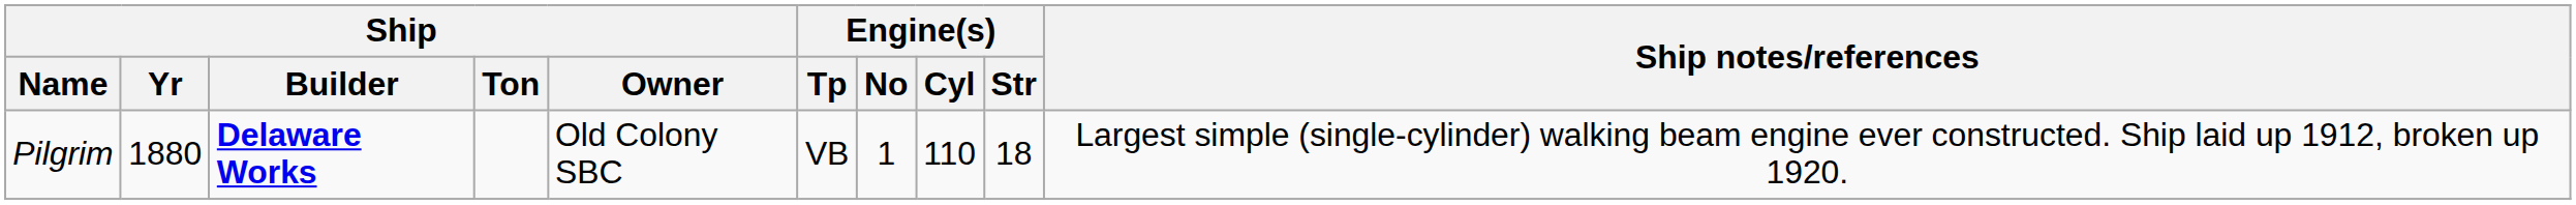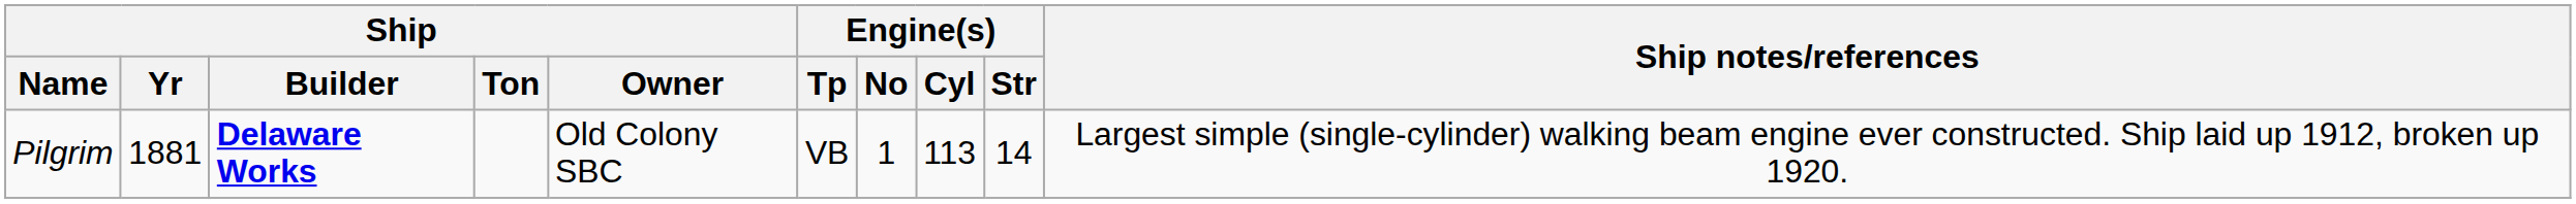 <table class="wikitable" style="text-align: center;">
 <tr>
 <th colspan="5" scope="col">Ship</th>
 <th colspan="4" scope="col">Engine(s)</th>
 <th rowspan="2" scope="col">Ship notes/references</th>
 </tr>
 <tr>
 <th scope="col">Name</th>
 <th scope="col">Yr</th>
 <th scope="col">Builder</th>
 <th scope="col">Ton</th>
 <th scope="col">Owner</th>
 <th scope="col">Tp</th>
 <th scope="col">No</th>
 <th scope="col">Cyl</th>
 <th scope="col">Str</th>
 </tr>
 <tr>
 <td style="text-align: left;"><em>Pilgrim</em></td>
-<td>1880</td>
+<td>1881</td>
 <td style="text-align: left;"><strong><a href='#'>Delaware Works</a></strong></td>
 <td style="text-align: right;"></td>
 <td style="text-align: left;">Old Colony SBC</td>
 <td>VB</td>
 <td>1</td>
-<td>110</td>
-<td>18</td>
+<td>113</td>
+<td>14</td>
 <td>Largest simple (single-cylinder) walking beam engine ever constructed. Ship laid up 1912, broken up 1920.</td>
 </tr>
 </table>
